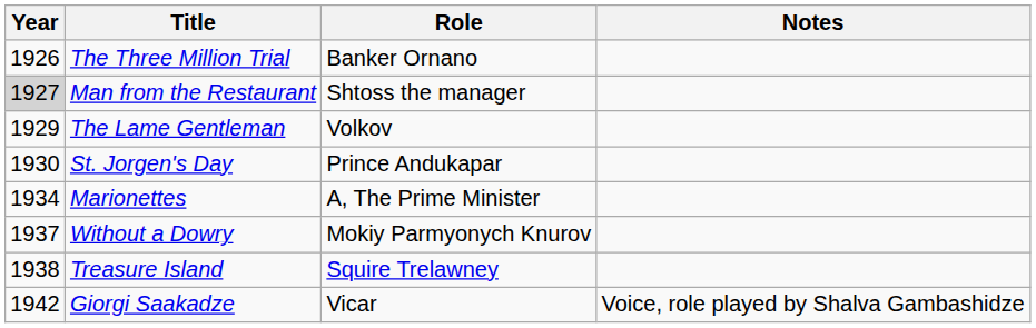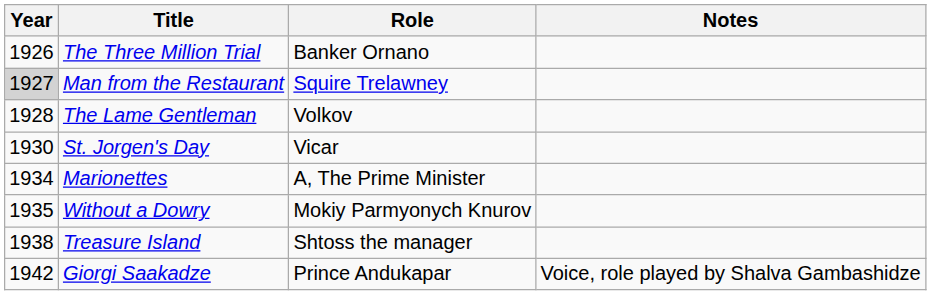 <table class="wikitable">
 <tr>
 <th>Year</th>
 <th>Title</th>
 <th>Role</th>
 <th>Notes</th>
 </tr>
 <tr>
 <td>1926</td>
 <td><em><a href='#'>The Three Million Trial</a></em></td>
 <td>Banker Ornano</td>
 <td></td>
 </tr>
 <tr>
 <td style="background: lightgrey;">1927</td>
 <td><em><a href='#'>Man from the Restaurant</a></em></td>
-<td>Shtoss the manager</td>
+<td><a href='#'>Squire Trelawney</a></td>
 <td></td>
 </tr>
 <tr>
-<td>1929</td>
+<td>1928</td>
 <td><em><a href='#'>The Lame Gentleman</a></em></td>
 <td>Volkov</td>
 <td></td>
 </tr>
 <tr>
 <td>1930</td>
 <td><em><a href='#'>St. Jorgen's Day</a></em></td>
-<td>Prince Andukapar</td>
+<td>Vicar</td>
 <td></td>
 </tr>
 <tr>
 <td>1934</td>
 <td><em><a href='#'>Marionettes</a></em></td>
 <td>A, The Prime Minister</td>
 <td></td>
 </tr>
 <tr>
-<td>1937</td>
+<td>1935</td>
 <td><em><a href='#'>Without a Dowry</a></em></td>
 <td>Mokiy Parmyonych Knurov</td>
 <td></td>
 </tr>
 <tr>
 <td>1938</td>
 <td><em><a href='#'>Treasure Island</a></em></td>
-<td><a href='#'>Squire Trelawney</a></td>
+<td>Shtoss the manager</td>
 <td></td>
 </tr>
 <tr>
 <td>1942</td>
 <td><em><a href='#'>Giorgi Saakadze</a></em></td>
-<td>Vicar</td>
+<td>Prince Andukapar</td>
 <td>Voice, role played by Shalva Gambashidze</td>
 </tr>
 </table>
